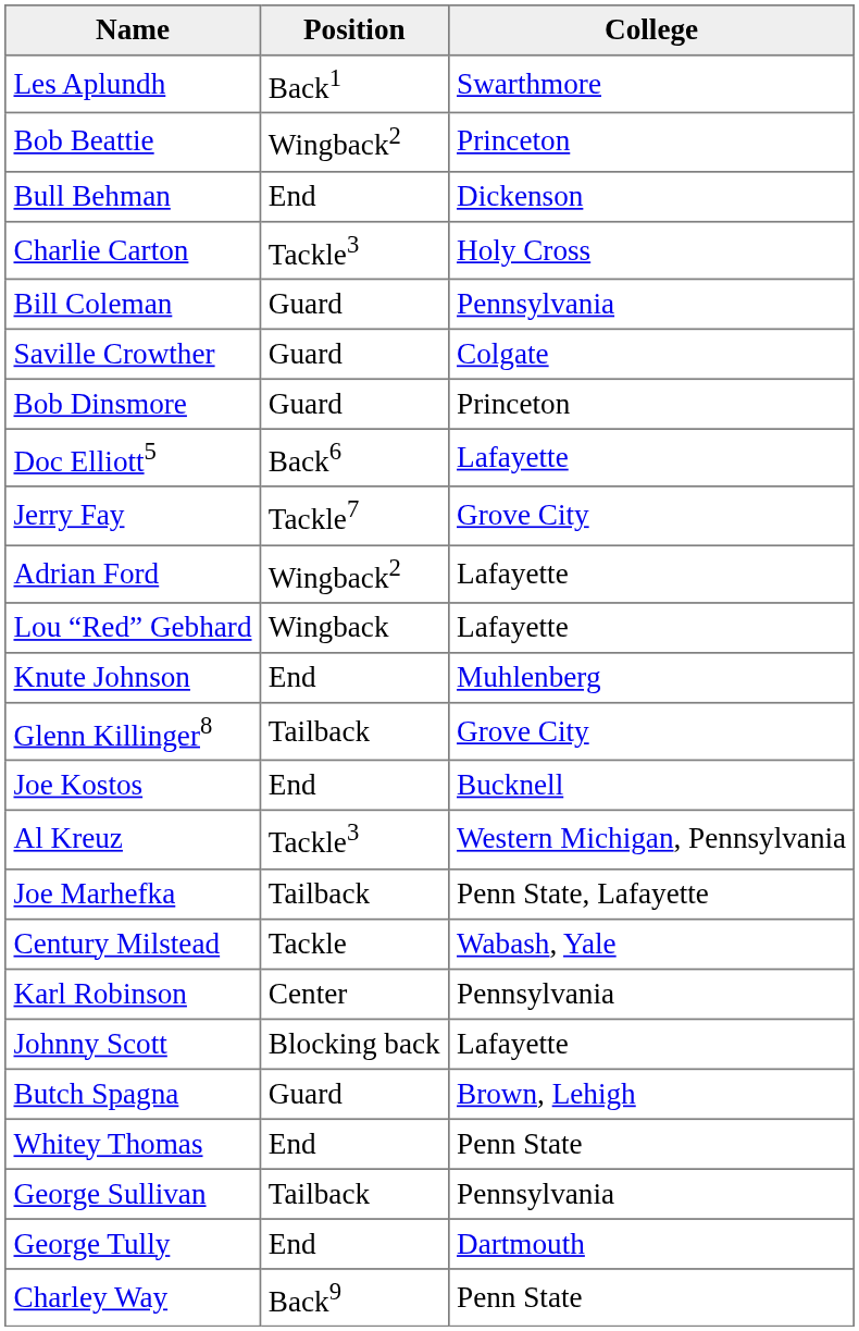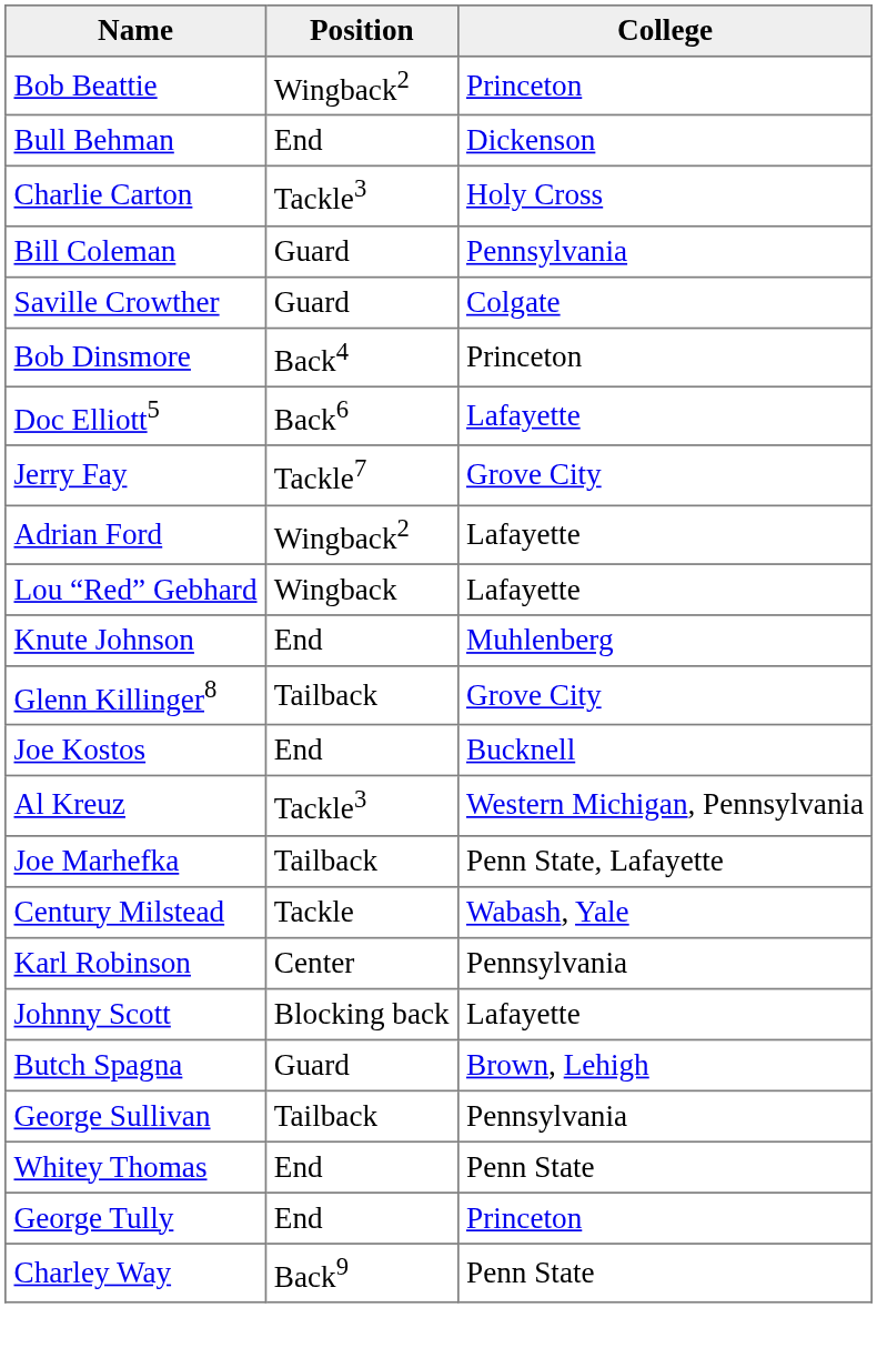 <table class="toccolours" border="1" cellpadding="4" cellspacing="2" style="border-collapse: collapse;">
 <tr bgcolor="#efefef">
 <th>Name</th>
 <th>Position</th>
 <th>College</th>
-</tr>
-<tr>
-<td><a href='#'>Les Aplundh</a></td>
-<td>Back<sup>1</sup></td>
-<td><a href='#'>Swarthmore</a></td>
 </tr>
 <tr>
 <td><a href='#'>Bob Beattie</a></td>
 <td>Wingback<sup>2</sup></td>
 <td><a href='#'>Princeton</a></td>
 </tr>
 <tr>
 <td><a href='#'>Bull Behman</a></td>
 <td>End</td>
 <td><a href='#'>Dickenson</a></td>
 </tr>
 <tr>
 <td><a href='#'>Charlie Carton</a></td>
 <td>Tackle<sup>3</sup></td>
 <td><a href='#'>Holy Cross</a></td>
 </tr>
 <tr>
 <td><a href='#'>Bill Coleman</a></td>
 <td>Guard</td>
 <td><a href='#'>Pennsylvania</a></td>
 </tr>
 <tr>
 <td><a href='#'>Saville Crowther</a></td>
 <td>Guard</td>
 <td><a href='#'>Colgate</a></td>
 </tr>
 <tr>
 <td><a href='#'>Bob Dinsmore</a></td>
-<td>Guard</td>
+<td>Back<sup>4</sup></td>
 <td>Princeton</td>
 </tr>
 <tr>
 <td><a href='#'>Doc Elliott</a><sup>5</sup></td>
 <td>Back<sup>6</sup></td>
 <td><a href='#'>Lafayette</a></td>
 </tr>
 <tr>
 <td><a href='#'>Jerry Fay</a></td>
 <td>Tackle<sup>7</sup></td>
 <td><a href='#'>Grove City</a></td>
 </tr>
 <tr>
 <td><a href='#'>Adrian Ford</a></td>
 <td>Wingback<sup>2</sup></td>
 <td>Lafayette</td>
 </tr>
 <tr>
 <td><a href='#'>Lou “Red” Gebhard</a></td>
 <td>Wingback</td>
 <td>Lafayette</td>
 </tr>
 <tr>
 <td><a href='#'>Knute Johnson</a></td>
 <td>End</td>
 <td><a href='#'>Muhlenberg</a></td>
 </tr>
 <tr>
 <td><a href='#'>Glenn Killinger</a><sup>8</sup></td>
 <td>Tailback</td>
 <td><a href='#'>Grove City</a></td>
 </tr>
 <tr>
 <td><a href='#'>Joe Kostos</a></td>
 <td>End</td>
 <td><a href='#'>Bucknell</a></td>
 </tr>
 <tr>
 <td><a href='#'>Al Kreuz</a></td>
 <td>Tackle<sup>3</sup></td>
 <td><a href='#'>Western Michigan</a>, Pennsylvania</td>
 </tr>
 <tr>
 <td><a href='#'>Joe Marhefka</a></td>
 <td>Tailback</td>
 <td>Penn State, Lafayette</td>
 </tr>
 <tr>
 <td><a href='#'>Century Milstead</a></td>
 <td>Tackle</td>
 <td><a href='#'>Wabash</a>, <a href='#'>Yale</a></td>
 </tr>
 <tr>
 <td><a href='#'>Karl Robinson</a></td>
 <td>Center</td>
 <td>Pennsylvania</td>
 </tr>
 <tr>
 <td><a href='#'>Johnny Scott</a></td>
 <td>Blocking back</td>
 <td>Lafayette</td>
 </tr>
 <tr>
 <td><a href='#'>Butch Spagna</a></td>
 <td>Guard</td>
 <td><a href='#'>Brown</a>, <a href='#'>Lehigh</a></td>
 </tr>
 <tr>
+<td><a href='#'>George Sullivan</a></td>
+<td>Tailback</td>
+<td>Pennsylvania</td>
+</tr>
+<tr>
 <td><a href='#'>Whitey Thomas</a></td>
 <td>End</td>
 <td>Penn State</td>
 </tr>
 <tr>
-<td><a href='#'>George Sullivan</a></td>
-<td>Tailback</td>
-<td>Pennsylvania</td>
-</tr>
-<tr>
 <td><a href='#'>George Tully</a></td>
 <td>End</td>
-<td><a href='#'>Dartmouth</a></td>
+<td><a href='#'>Princeton</a></td>
 </tr>
 <tr>
 <td><a href='#'>Charley Way</a></td>
 <td>Back<sup>9</sup></td>
 <td>Penn State</td>
 </tr>
 </table>
